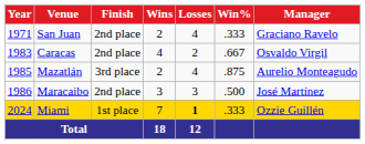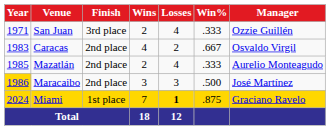 <table class="wikitable sortable plainrowheaders" style="text-align:center;">
 <tr>
 <th scope="col" style="background-color:#E21A22; color:#FFFFFF;">Year</th>
 <th scope="col" style="background-color:#E21A22; color:#FFFFFF;">Venue</th>
 <th scope="col" style="background-color:#E21A22; color:#FFFFFF;">Finish</th>
 <th scope="col" style="background-color:#E21A22; color:#FFFFFF;">Wins</th>
 <th scope="col" style="background-color:#E21A22; color:#FFFFFF;">Losses</th>
 <th scope="col" style="background-color:#E21A22; color:#FFFFFF;">Win%</th>
 <th scope="col" style="background-color:#E21A22; color:#FFFFFF;">Manager</th>
 </tr>
 <tr>
 <td><a href='#'>1971</a></td>
 <td align=left> <a href='#'>San Juan</a></td>
-<td>2nd place</td>
+<td>3rd place</td>
 <td>2</td>
 <td>4</td>
 <td>.333</td>
-<td align=left> <a href='#'>Graciano Ravelo</a></td>
+<td align=left> <a href='#'>Ozzie Guillén</a></td>
 </tr>
 <tr>
 <td><a href='#'>1983</a></td>
 <td align=left> <a href='#'>Caracas</a></td>
 <td>2nd place</td>
 <td>4</td>
 <td>2</td>
 <td>.667</td>
 <td align=left> <a href='#'>Osvaldo Virgil</a></td>
 </tr>
 <tr>
 <td><a href='#'>1985</a></td>
 <td align=left> <a href='#'>Mazatlán</a></td>
-<td>3rd place</td>
+<td>2nd place</td>
 <td>2</td>
 <td>4</td>
-<td>.875</td>
+<td>.333</td>
 <td align=left> <a href='#'>Aurelio Monteagudo</a></td>
 </tr>
 <tr>
-<td><a href='#'>1986</a></td>
+<td style="background: gold;"><a href='#'>1986</a></td>
 <td align=left> <a href='#'>Maracaibo</a></td>
 <td>2nd place</td>
 <td>3</td>
 <td>3</td>
 <td>.500</td>
 <td align=left> <a href='#'>José Martínez</a></td>
 </tr>
 <tr style="background:gold;">
 <td><a href='#'>2024</a></td>
 <td align=left> <a href='#'>Miami</a></td>
 <td>1st place</td>
 <td>7</td>
 <td><strong>1</strong></td>
-<td>.333</td>
-<td align=left> <a href='#'>Ozzie Guillén</a></td>
+<td>.875</td>
+<td align=left> <a href='#'>Graciano Ravelo</a></td>
 </tr>
 <tr style="text-align:center; background-color:#322F91; color:#FFFFFF;">
 <td colspan="3"><strong>Total</strong></td>
 <td><strong>18</strong></td>
 <td><strong>12</strong></td>
 <td><strong></strong></td>
 <td></td>
 </tr>
 </table>
